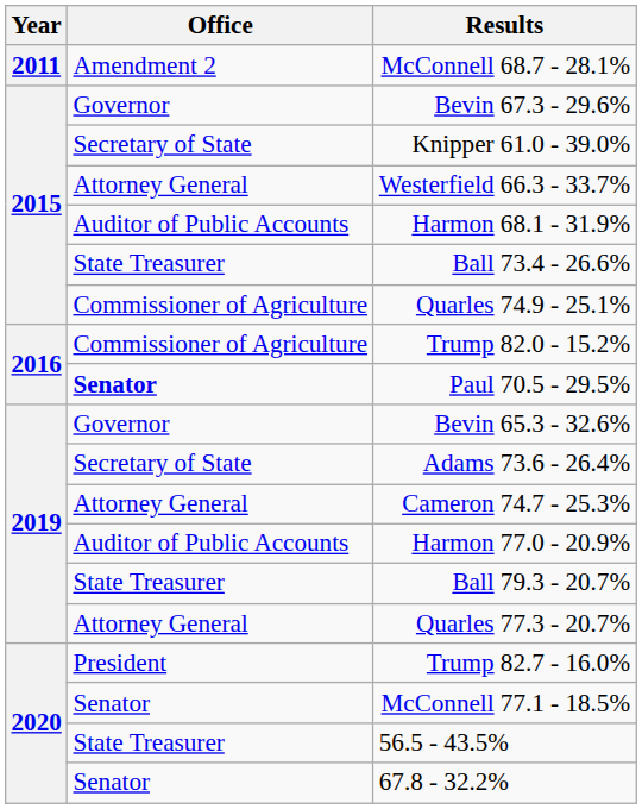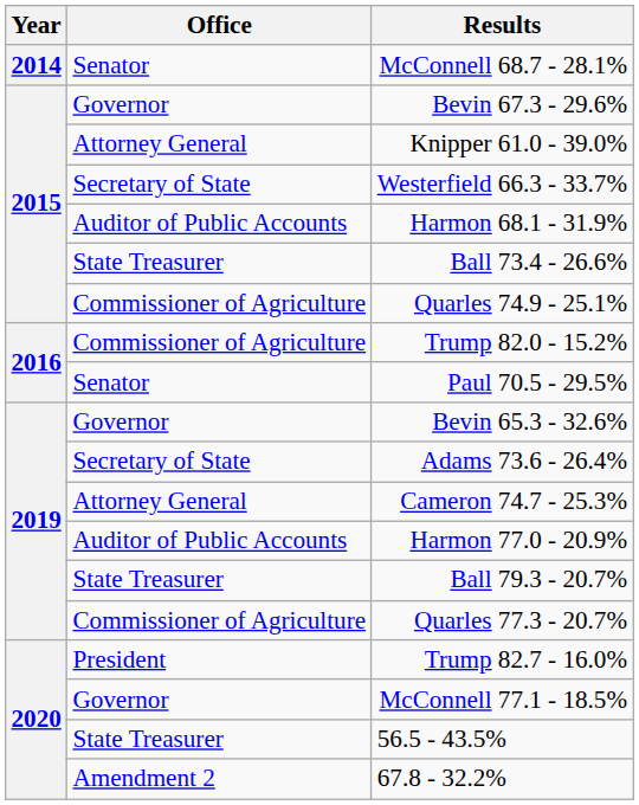 <table class=wikitable>
 <tr>
 <th>Year</th>
 <th>Office</th>
 <th>Results</th>
 </tr>
 <tr>
-<th><a href='#'>2011</a></th>
-<td><a href='#'>Amendment 2</a></td>
+<th><a href='#'>2014</a></th>
+<td><a href='#'>Senator</a></td>
 <td align="right" ><a href='#'>McConnell</a> 68.7 - 28.1%</td>
 </tr>
 <tr>
 <th rowspan=6><a href='#'>2015</a></th>
 <td><a href='#'>Governor</a></td>
 <td align="right" ><a href='#'>Bevin</a> 67.3 - 29.6%</td>
 </tr>
 <tr>
-<td><a href='#'>Secretary of State</a></td>
+<td><a href='#'>Attorney General</a></td>
 <td align="right" >Knipper 61.0 - 39.0%</td>
 </tr>
 <tr>
-<td><a href='#'>Attorney General</a></td>
+<td><a href='#'>Secretary of State</a></td>
 <td align="right" ><a href='#'>Westerfield</a> 66.3 - 33.7%</td>
 </tr>
 <tr>
 <td><a href='#'>Auditor of Public Accounts</a></td>
 <td align="right" ><a href='#'>Harmon</a> 68.1 - 31.9%</td>
 </tr>
 <tr>
 <td><a href='#'>State Treasurer</a></td>
 <td align="right" ><a href='#'>Ball</a> 73.4 - 26.6%</td>
 </tr>
 <tr>
 <td><a href='#'>Commissioner of Agriculture</a></td>
 <td align="right" ><a href='#'>Quarles</a> 74.9 - 25.1%</td>
 </tr>
 <tr>
 <th rowspan=2><a href='#'>2016</a></th>
 <td><a href='#'>Commissioner of Agriculture</a></td>
 <td align="right" ><a href='#'>Trump</a> 82.0 - 15.2%</td>
 </tr>
 <tr>
-<td><strong><a href='#'>Senator</a></strong></td>
+<td><a href='#'>Senator</a></td>
 <td align="right" ><a href='#'>Paul</a> 70.5 - 29.5%</td>
 </tr>
 <tr>
 <th rowspan=6><a href='#'>2019</a></th>
 <td><a href='#'>Governor</a></td>
 <td align="right" ><a href='#'>Bevin</a> 65.3 - 32.6%</td>
 </tr>
 <tr>
 <td><a href='#'>Secretary of State</a></td>
 <td align="right" ><a href='#'>Adams</a> 73.6 - 26.4%</td>
 </tr>
 <tr>
 <td><a href='#'>Attorney General</a></td>
 <td align="right" ><a href='#'>Cameron</a> 74.7 - 25.3%</td>
 </tr>
 <tr>
 <td><a href='#'>Auditor of Public Accounts</a></td>
 <td align="right" ><a href='#'>Harmon</a> 77.0 - 20.9%</td>
 </tr>
 <tr>
 <td><a href='#'>State Treasurer</a></td>
 <td align="right" ><a href='#'>Ball</a> 79.3 - 20.7%</td>
 </tr>
 <tr>
-<td><a href='#'>Attorney General</a></td>
+<td><a href='#'>Commissioner of Agriculture</a></td>
 <td align="right" ><a href='#'>Quarles</a> 77.3 - 20.7%</td>
 </tr>
 <tr>
 <th rowspan=4><a href='#'>2020</a></th>
 <td><a href='#'>President</a></td>
 <td align="right" ><a href='#'>Trump</a> 82.7 - 16.0%</td>
 </tr>
 <tr>
-<td><a href='#'>Senator</a></td>
+<td><a href='#'>Governor</a></td>
 <td align="right" ><a href='#'>McConnell</a> 77.1 - 18.5%</td>
 </tr>
 <tr>
 <td><a href='#'>State Treasurer</a></td>
 <td> 56.5 - 43.5%</td>
 </tr>
 <tr>
-<td><a href='#'>Senator</a></td>
+<td><a href='#'>Amendment 2</a></td>
 <td> 67.8 - 32.2%</td>
 </tr>
 </table>
